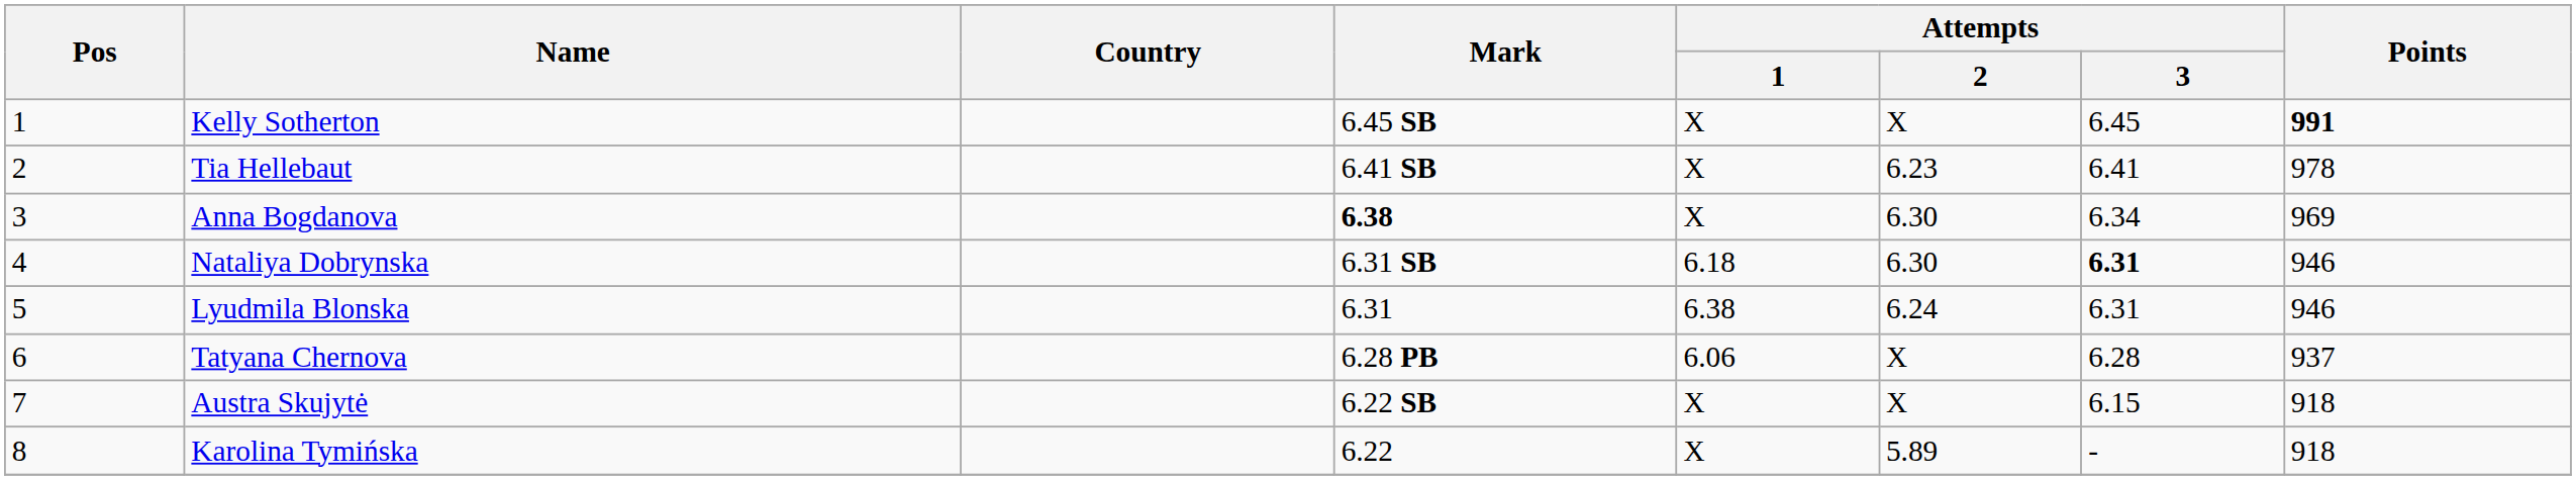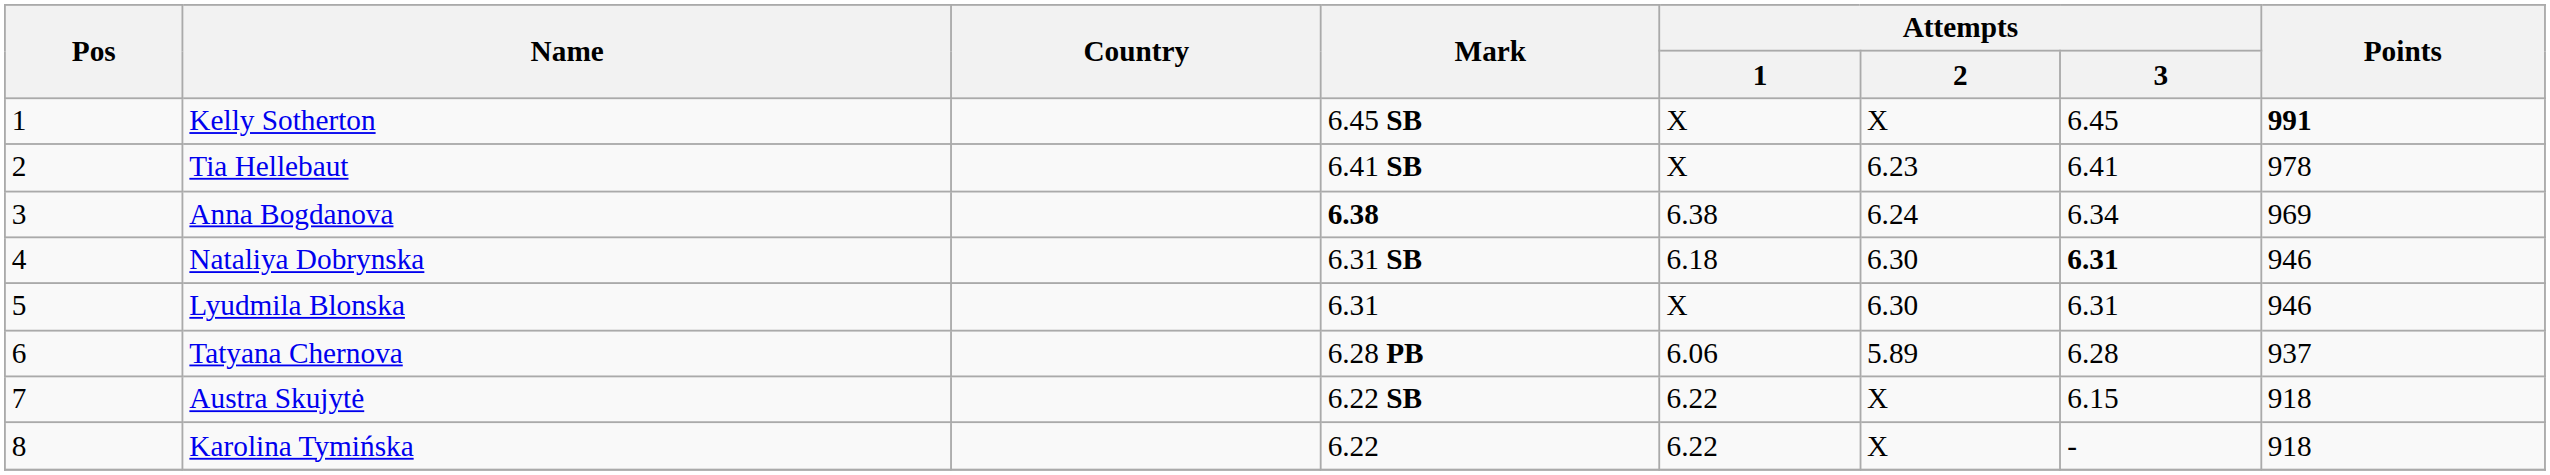 <table class="wikitable" width=70%>
 <tr>
 <th rowspan=2>Pos</th>
 <th rowspan=2>Name</th>
 <th rowspan=2>Country</th>
 <th rowspan=2>Mark</th>
 <th colspan=3>Attempts</th>
 <th rowspan=2>Points</th>
 </tr>
 <tr>
 <th>1</th>
 <th>2</th>
 <th>3</th>
 </tr>
 <tr>
 <td>1</td>
 <td><a href='#'>Kelly Sotherton</a></td>
 <td></td>
 <td>6.45 <strong>SB</strong></td>
 <td>X</td>
 <td>X</td>
 <td>6.45</td>
 <td><strong>991</strong></td>
 </tr>
 <tr>
 <td>2</td>
 <td><a href='#'>Tia Hellebaut</a></td>
 <td></td>
 <td>6.41 <strong>SB</strong></td>
 <td>X</td>
 <td>6.23</td>
 <td>6.41</td>
 <td>978</td>
 </tr>
 <tr>
 <td>3</td>
 <td><a href='#'>Anna Bogdanova</a></td>
 <td></td>
 <td><strong>6.38</strong></td>
-<td>X</td>
-<td>6.30</td>
+<td>6.38</td>
+<td>6.24</td>
 <td>6.34</td>
 <td>969</td>
 </tr>
 <tr>
 <td>4</td>
 <td><a href='#'>Nataliya Dobrynska</a></td>
 <td></td>
 <td>6.31 <strong>SB</strong></td>
 <td>6.18</td>
 <td>6.30</td>
 <td><strong>6.31</strong></td>
 <td>946</td>
 </tr>
 <tr>
 <td>5</td>
 <td><a href='#'>Lyudmila Blonska</a></td>
 <td></td>
 <td>6.31</td>
-<td>6.38</td>
-<td>6.24</td>
+<td>X</td>
+<td>6.30</td>
 <td>6.31</td>
 <td>946</td>
 </tr>
 <tr>
 <td>6</td>
 <td><a href='#'>Tatyana Chernova</a></td>
 <td></td>
 <td>6.28 <strong>PB</strong></td>
 <td>6.06</td>
-<td>X</td>
+<td>5.89</td>
 <td>6.28</td>
 <td>937</td>
 </tr>
 <tr>
 <td>7</td>
 <td><a href='#'>Austra Skujytė</a></td>
 <td></td>
 <td>6.22 <strong>SB</strong></td>
-<td>X</td>
+<td>6.22</td>
 <td>X</td>
 <td>6.15</td>
 <td>918</td>
 </tr>
 <tr>
 <td>8</td>
 <td><a href='#'>Karolina Tymińska</a></td>
 <td></td>
 <td>6.22</td>
+<td>6.22</td>
 <td>X</td>
-<td>5.89</td>
 <td>-</td>
 <td>918</td>
 </tr>
 <tr>
 </tr>
 </table>
